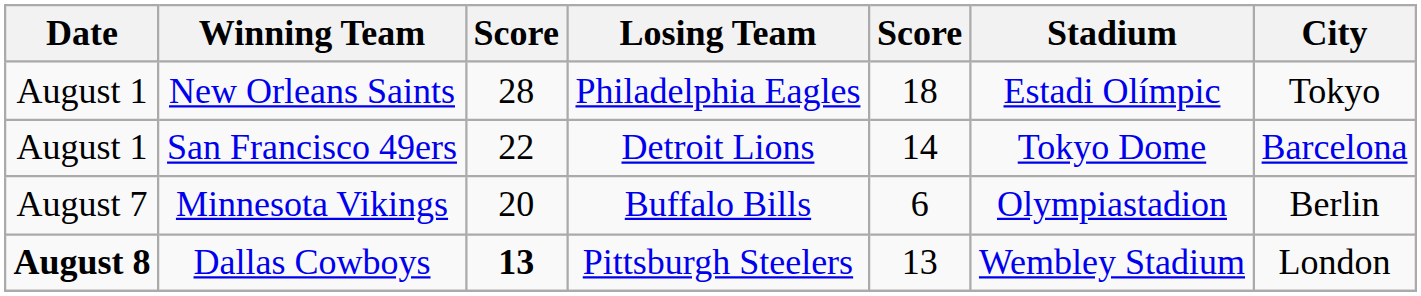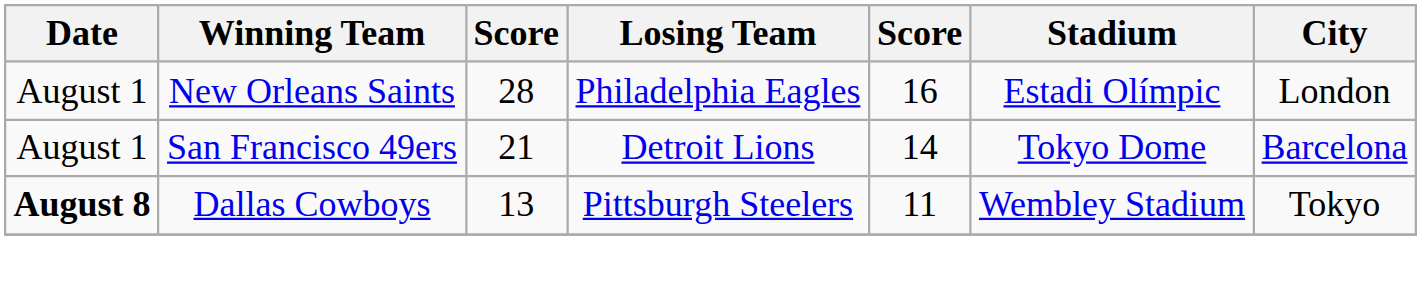 <table class="wikitable sortable" style="text-align:center">
 <tr bgcolor="#efefef">
 <th>Date</th>
 <th>Winning Team</th>
 <th>Score</th>
 <th>Losing Team</th>
 <th>Score</th>
 <th>Stadium</th>
 <th>City</th>
 </tr>
 <tr>
 <td>August 1</td>
 <td><a href='#'>New Orleans Saints</a></td>
 <td>28</td>
 <td><a href='#'>Philadelphia Eagles</a></td>
-<td>18</td>
+<td>16</td>
 <td><a href='#'>Estadi Olímpic</a></td>
-<td> Tokyo</td>
+<td> London</td>
 </tr>
 <tr>
 <td>August 1</td>
 <td><a href='#'>San Francisco 49ers</a></td>
-<td>22</td>
+<td>21</td>
 <td><a href='#'>Detroit Lions</a></td>
 <td>14</td>
 <td><a href='#'>Tokyo Dome</a></td>
 <td> <a href='#'>Barcelona</a></td>
 </tr>
 <tr>
-<td>August 7</td>
-<td><a href='#'>Minnesota Vikings</a></td>
-<td>20</td>
-<td><a href='#'>Buffalo Bills</a></td>
-<td>6</td>
-<td><a href='#'>Olympiastadion</a></td>
-<td> Berlin</td>
-</tr>
-<tr>
 <td><strong>August 8</strong></td>
 <td><a href='#'>Dallas Cowboys</a></td>
-<td><strong>13</strong></td>
+<td>13</td>
 <td><a href='#'>Pittsburgh Steelers</a></td>
-<td>13</td>
+<td>11</td>
 <td><a href='#'>Wembley Stadium</a></td>
-<td> London</td>
+<td> Tokyo</td>
 </tr>
 <tr>
 </tr>
 </table>
